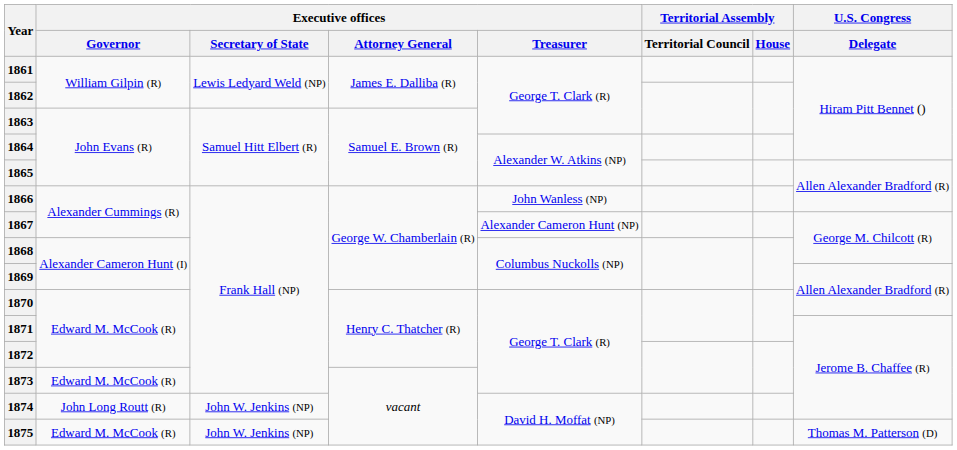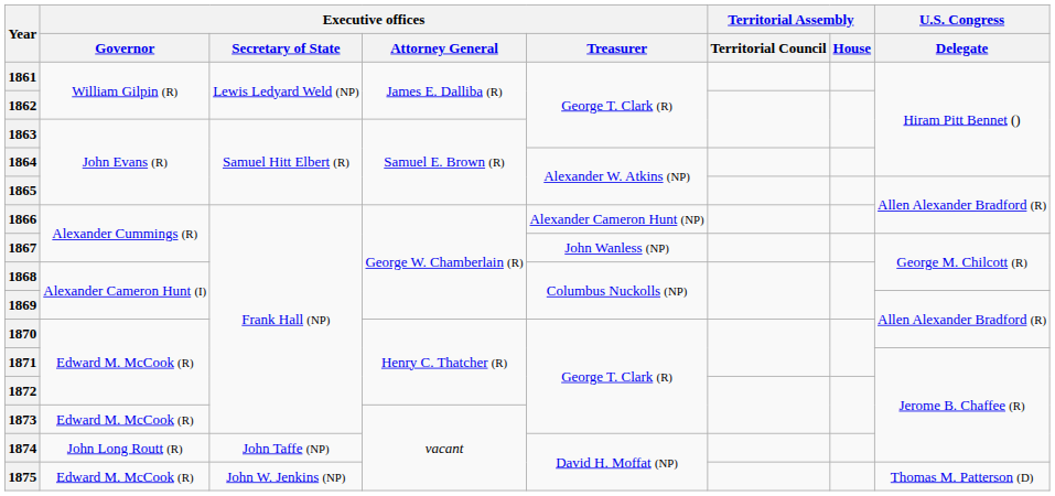 <table class="wikitable" style="text-align:center">
 <tr style="height:2em">
 <th rowspan="2">Year</th>
 <th colspan="4">Executive offices</th>
 <th colspan="2"><a href='#'>Territorial Assembly</a></th>
 <th><a href='#'>U.S. Congress</a></th>
 </tr>
 <tr style="height:2em">
 <th><a href='#'>Governor</a></th>
 <th><a href='#'>Secretary of State</a></th>
 <th><a href='#'>Attorney General</a></th>
 <th><a href='#'>Treasurer</a></th>
 <th>Territorial Council</th>
 <th><a href='#'>House</a></th>
 <th><a href='#'>Delegate</a></th>
 </tr>
 <tr style="height:2em">
 <th>1861</th>
 <td rowspan="2" ><a href='#'>William Gilpin</a> <small>(R)</small></td>
 <td rowspan="2" ><a href='#'>Lewis Ledyard Weld</a> <small>(NP)</small></td>
 <td rowspan="2" ><a href='#'>James E. Dalliba</a> <small>(R)</small></td>
 <td rowspan="3" ><a href='#'>George T. Clark</a> <small>(R)</small></td>
 <td></td>
 <td></td>
 <td rowspan="4" ><a href='#'>Hiram Pitt Bennet</a> ()</td>
 </tr>
 <tr style="height:2em">
 <th>1862</th>
 <td rowspan="2"></td>
 <td rowspan="2"></td>
 </tr>
 <tr style="height:2em">
 <th>1863</th>
 <td rowspan="3" ><a href='#'>John Evans</a> <small>(R)</small></td>
 <td rowspan="3" ><a href='#'>Samuel Hitt Elbert</a> <small>(R)</small></td>
 <td rowspan="3" ><a href='#'>Samuel E. Brown</a> <small>(R)</small></td>
 </tr>
 <tr style="height:2em">
 <th>1864</th>
 <td rowspan="2" ><a href='#'>Alexander W. Atkins</a> <small>(NP)</small></td>
 <td></td>
 <td></td>
 </tr>
 <tr style="height:2em">
 <th>1865</th>
 <td></td>
 <td></td>
 <td rowspan="2" ><a href='#'>Allen Alexander Bradford</a> <small>(R)</small></td>
 </tr>
 <tr style="height:2em">
 <th>1866</th>
 <td rowspan="2" ><a href='#'>Alexander Cummings</a> <small>(R)</small></td>
 <td rowspan="8" ><a href='#'>Frank Hall</a> <small>(NP)</small></td>
 <td rowspan="4" ><a href='#'>George W. Chamberlain</a> <small>(R)</small></td>
-<td><a href='#'>John Wanless</a> <small>(NP)</small></td>
+<td><a href='#'>Alexander Cameron Hunt</a> <small>(NP)</small></td>
 <td></td>
 <td></td>
 </tr>
 <tr style="height:2em">
 <th>1867</th>
-<td><a href='#'>Alexander Cameron Hunt</a> <small>(NP)</small></td>
+<td><a href='#'>John Wanless</a> <small>(NP)</small></td>
 <td></td>
 <td></td>
 <td rowspan="2" ><a href='#'>George M. Chilcott</a> <small>(R)</small></td>
 </tr>
 <tr style="height:2em">
 <th>1868</th>
 <td rowspan="2" ><a href='#'>Alexander Cameron Hunt</a> <small>(I)</small></td>
 <td rowspan="2" ><a href='#'>Columbus Nuckolls</a> <small>(NP)</small></td>
 <td rowspan="2"></td>
 <td rowspan="2"></td>
 </tr>
 <tr style="height:2em">
 <th>1869</th>
 <td rowspan="2" ><a href='#'>Allen Alexander Bradford</a> <small>(R)</small></td>
 </tr>
 <tr style="height:2em">
 <th>1870</th>
 <td rowspan="3" ><a href='#'>Edward M. McCook</a> <small>(R)</small></td>
 <td rowspan="3" ><a href='#'>Henry C. Thatcher</a> <small>(R)</small></td>
 <td rowspan="4" ><a href='#'>George T. Clark</a> <small>(R)</small></td>
 <td rowspan="2"></td>
 <td rowspan="2"></td>
 </tr>
 <tr style="height:2em">
 <th>1871</th>
 <td rowspan="4" ><a href='#'>Jerome B. Chaffee</a> <small>(R)</small></td>
 </tr>
 <tr style="height:2em">
 <th>1872</th>
 <td rowspan="2"></td>
 <td rowspan="2"></td>
 </tr>
 <tr style="height:2em">
 <th>1873</th>
 <td><a href='#'>Edward M. McCook</a> <small>(R)</small></td>
 <td rowspan="3"><em>vacant</em></td>
 </tr>
 <tr style="height:2em">
 <th>1874</th>
 <td><a href='#'>John Long Routt</a> <small>(R)</small></td>
-<td><a href='#'>John W. Jenkins</a> <small>(NP)</small></td>
+<td><a href='#'>John Taffe</a> <small>(NP)</small></td>
 <td rowspan="2" ><a href='#'>David H. Moffat</a> <small>(NP)</small></td>
 <td></td>
 <td></td>
 </tr>
 <tr style="height:2em">
 <th>1875</th>
 <td><a href='#'>Edward M. McCook</a> <small>(R)</small></td>
 <td><a href='#'>John W. Jenkins</a> <small>(NP)</small></td>
 <td></td>
 <td></td>
 <td><a href='#'>Thomas M. Patterson</a> <small>(D)</small></td>
 </tr>
 </table>
